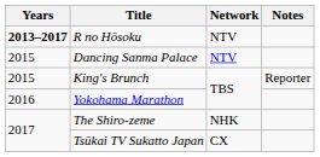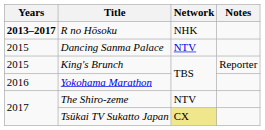 <table class="wikitable">
 <tr>
 <th>Years</th>
 <th>Title</th>
 <th>Network</th>
 <th>Notes</th>
 </tr>
 <tr>
 <td><strong>2013–2017</strong></td>
 <td><em>R no Hōsoku</em></td>
-<td>NTV</td>
+<td>NHK</td>
 <td></td>
 </tr>
 <tr>
 <td>2015</td>
 <td><em>Dancing Sanma Palace</em></td>
 <td><a href='#'>NTV</a></td>
 <td></td>
 </tr>
 <tr>
 <td>2015</td>
 <td><em>King's Brunch</em></td>
 <td rowspan="2">TBS</td>
 <td>Reporter</td>
 </tr>
 <tr>
 <td>2016</td>
 <td><em><a href='#'>Yokohama Marathon</a></em></td>
 <td></td>
 </tr>
 <tr>
 <td rowspan="2">2017</td>
 <td><em>The Shiro-zeme</em></td>
-<td>NHK</td>
+<td>NTV</td>
 <td></td>
 </tr>
 <tr>
 <td><em>Tsūkai TV Sukatto Japan</em></td>
-<td>CX</td>
+<td style="background: khaki;">CX</td>
 <td></td>
 </tr>
 </table>
